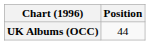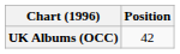 <table class="wikitable plainrowheaders" style="text-align:center">
 <tr>
 <th scope="col">Chart (1996)</th>
 <th scope="col">Position</th>
 </tr>
 <tr>
 <th scope="row">UK Albums (OCC)</th>
-<td>44</td>
+<td>42</td>
 </tr>
 </table>
